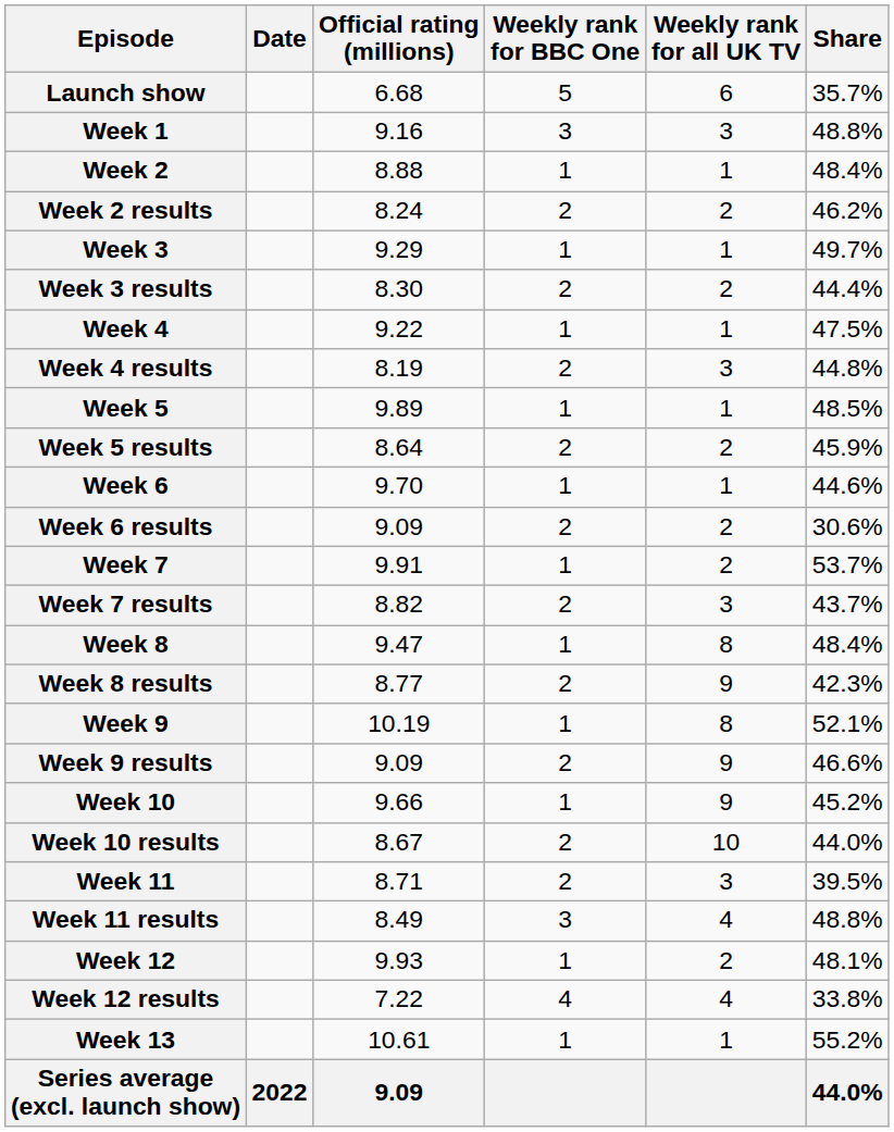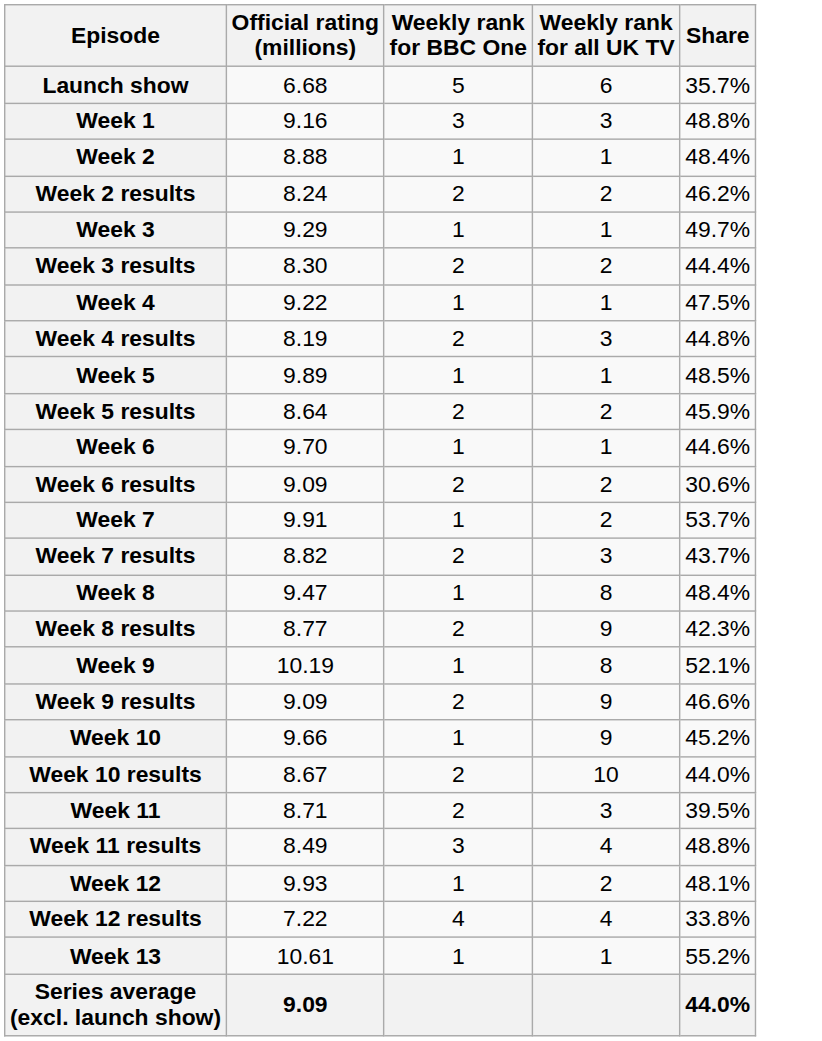 <table class="wikitable sortable" style="text-align:center">
 <tr>
 <th scope="col">Episode</th>
-<th scope="col">Date</th>
 <th scope="col">Official rating<br>(millions)</th>
 <th scope="col">Weekly rank<br>for BBC One</th>
 <th scope="col">Weekly rank<br>for all UK TV</th>
 <th scope="col">Share</th>
 </tr>
 <tr>
 <th scope="row">Launch show</th>
-<td></td>
 <td>6.68</td>
 <td>5</td>
 <td>6</td>
 <td>35.7%</td>
 </tr>
 <tr>
 <th scope="row">Week 1</th>
-<td></td>
 <td>9.16</td>
 <td>3</td>
 <td>3</td>
 <td>48.8%</td>
 </tr>
 <tr>
 <th scope="row">Week 2</th>
-<td></td>
 <td>8.88</td>
 <td>1</td>
 <td>1</td>
 <td>48.4%</td>
 </tr>
 <tr>
 <th scope="row">Week 2 results</th>
-<td></td>
 <td>8.24</td>
 <td>2</td>
 <td>2</td>
 <td>46.2%</td>
 </tr>
 <tr>
 <th scope="row">Week 3</th>
-<td></td>
 <td>9.29</td>
 <td>1</td>
 <td>1</td>
 <td>49.7%</td>
 </tr>
 <tr>
 <th scope="row">Week 3 results</th>
-<td></td>
 <td>8.30</td>
 <td>2</td>
 <td>2</td>
 <td>44.4%</td>
 </tr>
 <tr>
 <th scope="row">Week 4</th>
-<td></td>
 <td>9.22</td>
 <td>1</td>
 <td>1</td>
 <td>47.5%</td>
 </tr>
 <tr>
 <th scope="row">Week 4 results</th>
-<td></td>
 <td>8.19</td>
 <td>2</td>
 <td>3</td>
 <td>44.8%</td>
 </tr>
 <tr>
 <th scope="row">Week 5</th>
-<td></td>
 <td>9.89</td>
 <td>1</td>
 <td>1</td>
 <td>48.5%</td>
 </tr>
 <tr>
 <th scope="row">Week 5 results</th>
-<td></td>
 <td>8.64</td>
 <td>2</td>
 <td>2</td>
 <td>45.9%</td>
 </tr>
 <tr>
 <th scope="row">Week 6</th>
-<td></td>
 <td>9.70</td>
 <td>1</td>
 <td>1</td>
 <td>44.6%</td>
 </tr>
 <tr>
 <th scope="row">Week 6 results</th>
-<td></td>
 <td>9.09</td>
 <td>2</td>
 <td>2</td>
 <td>30.6%</td>
 </tr>
 <tr>
 <th scope="row">Week 7</th>
-<td></td>
 <td>9.91</td>
 <td>1</td>
 <td>2</td>
 <td>53.7%</td>
 </tr>
 <tr>
 <th scope="row">Week 7 results</th>
-<td></td>
 <td>8.82</td>
 <td>2</td>
 <td>3</td>
 <td>43.7%</td>
 </tr>
 <tr>
 <th scope="row">Week 8</th>
-<td></td>
 <td>9.47</td>
 <td>1</td>
 <td>8</td>
 <td>48.4%</td>
 </tr>
 <tr>
 <th scope="row">Week 8 results</th>
-<td></td>
 <td>8.77</td>
 <td>2</td>
 <td>9</td>
 <td>42.3%</td>
 </tr>
 <tr>
 <th scope="row">Week 9</th>
-<td></td>
 <td>10.19</td>
 <td>1</td>
 <td>8</td>
 <td>52.1%</td>
 </tr>
 <tr>
 <th scope="row">Week 9 results</th>
-<td></td>
 <td>9.09</td>
 <td>2</td>
 <td>9</td>
 <td>46.6%</td>
 </tr>
 <tr>
 <th scope="row">Week 10</th>
-<td></td>
 <td>9.66</td>
 <td>1</td>
 <td>9</td>
 <td>45.2%</td>
 </tr>
 <tr>
 <th scope="row">Week 10 results</th>
-<td></td>
 <td>8.67</td>
 <td>2</td>
 <td>10</td>
 <td>44.0%</td>
 </tr>
 <tr>
 <th scope="row">Week 11</th>
-<td></td>
 <td>8.71</td>
 <td>2</td>
 <td>3</td>
 <td>39.5%</td>
 </tr>
 <tr>
 <th scope="row">Week 11 results</th>
-<td></td>
 <td>8.49</td>
 <td>3</td>
 <td>4</td>
 <td>48.8%</td>
 </tr>
 <tr>
 <th scope="row">Week 12</th>
-<td></td>
 <td>9.93</td>
 <td>1</td>
 <td>2</td>
 <td>48.1%</td>
 </tr>
 <tr>
 <th scope="row">Week 12 results</th>
-<td></td>
 <td>7.22</td>
 <td>4</td>
 <td>4</td>
 <td>33.8%</td>
 </tr>
 <tr>
 <th scope="row">Week 13</th>
-<td></td>
 <td>10.61</td>
 <td>1</td>
 <td>1</td>
 <td>55.2%</td>
 </tr>
 <tr>
 <th>Series average<br>(excl. launch show)</th>
-<th>2022</th>
 <th>9.09</th>
 <th></th>
 <th></th>
 <th>44.0%</th>
 </tr>
 </table>
